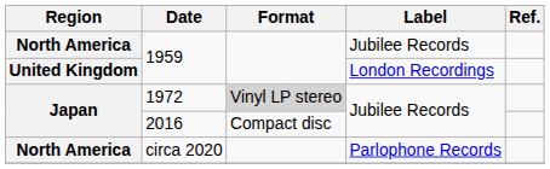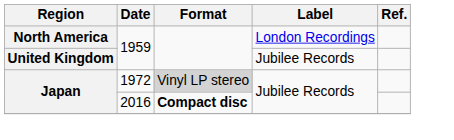 <table class="wikitable plainrowheaders">
 <tr>
 <th scope="col">Region</th>
 <th scope="col">Date</th>
 <th scope="col">Format</th>
 <th scope="col">Label</th>
 <th scope="col">Ref.</th>
 </tr>
 <tr>
 <th scope="row">North America</th>
 <td rowspan="2">1959</td>
 <td rowspan="2"></td>
-<td>Jubilee Records</td>
+<td><a href='#'>London Recordings</a></td>
 <td></td>
 </tr>
 <tr>
 <th scope="row">United Kingdom</th>
-<td><a href='#'>London Recordings</a></td>
+<td>Jubilee Records</td>
 <td></td>
 </tr>
 <tr>
 <th scope="row" rowspan="2">Japan</th>
 <td>1972</td>
 <td style="background: lightgrey;">Vinyl LP stereo</td>
 <td rowspan="2">Jubilee Records</td>
 <td></td>
 </tr>
 <tr>
 <td>2016</td>
-<td>Compact disc</td>
-<td></td>
-</tr>
-<tr>
-<th scope="row">North America</th>
-<td>circa 2020</td>
-<td></td>
-<td><a href='#'>Parlophone Records</a></td>
+<td><strong>Compact disc</strong></td>
 <td></td>
 </tr>
 <tr>
 </tr>
 </table>
